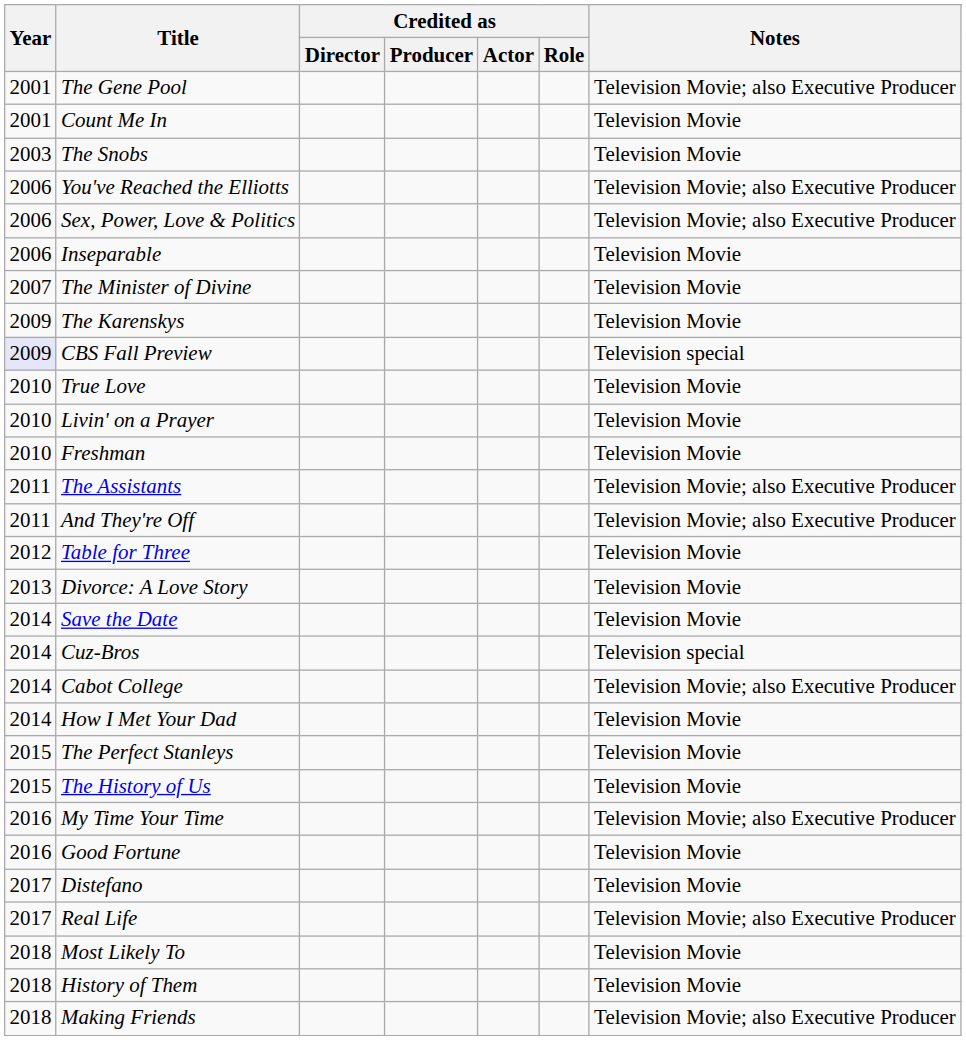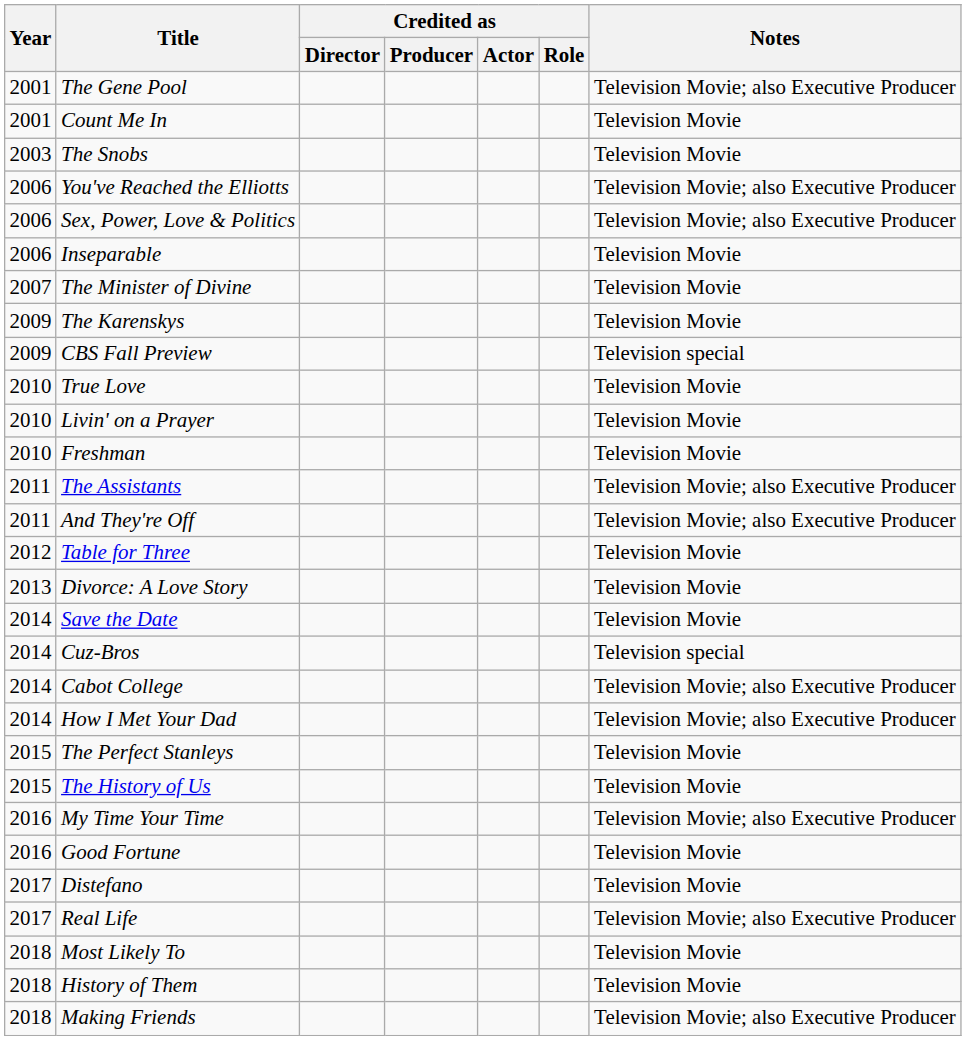 <table class="wikitable">
 <tr>
 <th rowspan="2">Year</th>
 <th rowspan="2">Title</th>
 <th colspan="4">Credited as</th>
 <th rowspan="2">Notes</th>
 </tr>
 <tr>
 <th>Director</th>
 <th>Producer</th>
 <th>Actor</th>
 <th>Role</th>
 </tr>
 <tr>
 <td>2001</td>
 <td><em>The Gene Pool</em></td>
 <td></td>
 <td></td>
 <td></td>
 <td></td>
 <td>Television Movie; also Executive Producer</td>
 </tr>
 <tr>
 <td>2001</td>
 <td><em>Count Me In</em></td>
 <td></td>
 <td></td>
 <td></td>
 <td></td>
 <td>Television Movie</td>
 </tr>
 <tr>
 <td>2003</td>
 <td><em>The Snobs</em></td>
 <td></td>
 <td></td>
 <td></td>
 <td></td>
 <td>Television Movie</td>
 </tr>
 <tr>
 <td>2006</td>
 <td><em>You've Reached the Elliotts</em></td>
 <td></td>
 <td></td>
 <td></td>
 <td></td>
 <td>Television Movie; also Executive Producer</td>
 </tr>
 <tr>
 <td>2006</td>
 <td><em>Sex, Power, Love & Politics</em></td>
 <td></td>
 <td></td>
 <td></td>
 <td></td>
 <td>Television Movie; also Executive Producer</td>
 </tr>
 <tr>
 <td>2006</td>
 <td><em>Inseparable</em></td>
 <td></td>
 <td></td>
 <td></td>
 <td></td>
 <td>Television Movie</td>
 </tr>
 <tr>
 <td>2007</td>
 <td><em>The Minister of Divine</em></td>
 <td></td>
 <td></td>
 <td></td>
 <td></td>
 <td>Television Movie</td>
 </tr>
 <tr>
 <td>2009</td>
 <td><em>The Karenskys</em></td>
 <td></td>
 <td></td>
 <td></td>
 <td></td>
 <td>Television Movie</td>
 </tr>
 <tr>
-<td style="background: lavender;">2009</td>
+<td>2009</td>
 <td><em>CBS Fall Preview</em></td>
 <td></td>
 <td></td>
 <td></td>
 <td></td>
 <td>Television special</td>
 </tr>
 <tr>
 <td>2010</td>
 <td><em>True Love</em></td>
 <td></td>
 <td></td>
 <td></td>
 <td></td>
 <td>Television Movie</td>
 </tr>
 <tr>
 <td>2010</td>
 <td><em>Livin' on a Prayer</em></td>
 <td></td>
 <td></td>
 <td></td>
 <td></td>
 <td>Television Movie</td>
 </tr>
 <tr>
 <td>2010</td>
 <td><em>Freshman</em></td>
 <td></td>
 <td></td>
 <td></td>
 <td></td>
 <td>Television Movie</td>
 </tr>
 <tr>
 <td>2011</td>
 <td><em><a href='#'>The Assistants</a></em></td>
 <td></td>
 <td></td>
 <td></td>
 <td></td>
 <td>Television Movie; also Executive Producer</td>
 </tr>
 <tr>
 <td>2011</td>
 <td><em>And They're Off</em></td>
 <td></td>
 <td></td>
 <td></td>
 <td></td>
 <td>Television Movie; also Executive Producer</td>
 </tr>
 <tr>
 <td>2012</td>
 <td><em><a href='#'>Table for Three</a></em></td>
 <td></td>
 <td></td>
 <td></td>
 <td></td>
 <td>Television Movie</td>
 </tr>
 <tr>
 <td>2013</td>
 <td><em>Divorce: A Love Story</em></td>
 <td></td>
 <td></td>
 <td></td>
 <td></td>
 <td>Television Movie</td>
 </tr>
 <tr>
 <td>2014</td>
 <td><em><a href='#'>Save the Date</a></em></td>
 <td></td>
 <td></td>
 <td></td>
 <td></td>
 <td>Television Movie</td>
 </tr>
 <tr>
 <td>2014</td>
 <td><em>Cuz-Bros</em></td>
 <td></td>
 <td></td>
 <td></td>
 <td></td>
 <td>Television special</td>
 </tr>
 <tr>
 <td>2014</td>
 <td><em>Cabot College</em></td>
 <td></td>
 <td></td>
 <td></td>
 <td></td>
 <td>Television Movie; also Executive Producer</td>
 </tr>
 <tr>
 <td>2014</td>
 <td><em>How I Met Your Dad</em></td>
 <td></td>
 <td></td>
 <td></td>
 <td></td>
-<td>Television Movie</td>
+<td>Television Movie; also Executive Producer</td>
 </tr>
 <tr>
 <td>2015</td>
 <td><em>The Perfect Stanleys</em></td>
 <td></td>
 <td></td>
 <td></td>
 <td></td>
 <td>Television Movie</td>
 </tr>
 <tr>
 <td>2015</td>
 <td><em><a href='#'>The History of Us</a></em></td>
 <td></td>
 <td></td>
 <td></td>
 <td></td>
 <td>Television Movie</td>
 </tr>
 <tr>
 <td>2016</td>
 <td><em>My Time Your Time</em></td>
 <td></td>
 <td></td>
 <td></td>
 <td></td>
 <td>Television Movie; also Executive Producer</td>
 </tr>
 <tr>
 <td>2016</td>
 <td><em>Good Fortune</em></td>
 <td></td>
 <td></td>
 <td></td>
 <td></td>
 <td>Television Movie</td>
 </tr>
 <tr>
 <td>2017</td>
 <td><em>Distefano</em></td>
 <td></td>
 <td></td>
 <td></td>
 <td></td>
 <td>Television Movie</td>
 </tr>
 <tr>
 <td>2017</td>
 <td><em>Real Life</em></td>
 <td></td>
 <td></td>
 <td></td>
 <td></td>
 <td>Television Movie; also Executive Producer</td>
 </tr>
 <tr>
 <td>2018</td>
 <td><em>Most Likely To</em></td>
 <td></td>
 <td></td>
 <td></td>
 <td></td>
 <td>Television Movie</td>
 </tr>
 <tr>
 <td>2018</td>
 <td><em>History of Them</em></td>
 <td></td>
 <td></td>
 <td></td>
 <td></td>
 <td>Television Movie</td>
 </tr>
 <tr>
 <td>2018</td>
 <td><em>Making Friends</em></td>
 <td></td>
 <td></td>
 <td></td>
 <td></td>
 <td>Television Movie; also Executive Producer</td>
 </tr>
 </table>
